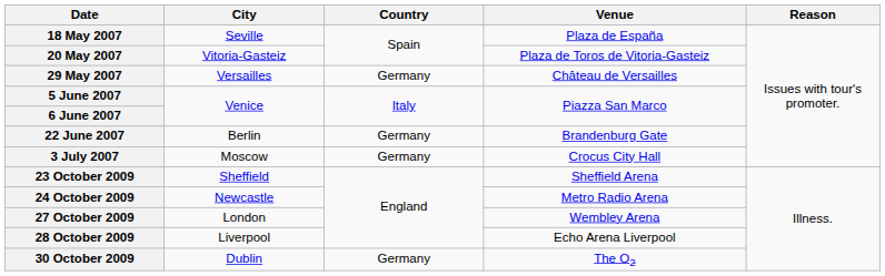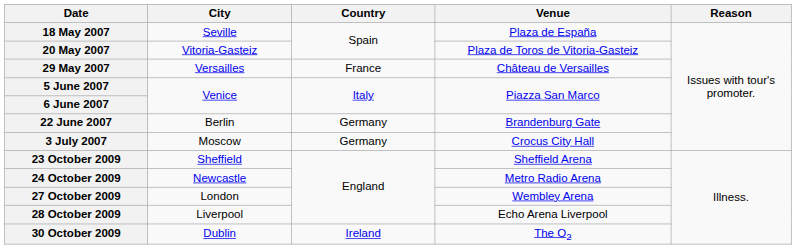 <table class="wikitable plainrowheaders" style="text-align:center;">
 <tr>
 <th scope="col" style="width:12em;">Date</th>
 <th scope="col" style="width:12em;">City</th>
 <th scope="col" style="width:12em;">Country</th>
 <th scope="col" style="width:20em;">Venue</th>
 <th scope="col" style="width:10em;">Reason</th>
 </tr>
 <tr>
 <th scope="row">18 May 2007</th>
 <td><a href='#'>Seville</a></td>
 <td rowspan="2">Spain</td>
 <td><a href='#'>Plaza de España</a></td>
 <td rowspan="7">Issues with tour's promoter.</td>
 </tr>
 <tr>
 <th scope="row">20 May 2007</th>
 <td><a href='#'>Vitoria-Gasteiz</a></td>
 <td><a href='#'>Plaza de Toros de Vitoria-Gasteiz</a></td>
 </tr>
 <tr>
 <th scope="row">29 May 2007</th>
 <td><a href='#'>Versailles</a></td>
-<td>Germany</td>
+<td>France</td>
 <td><a href='#'>Château de Versailles</a></td>
 </tr>
 <tr>
 <th scope="row">5 June 2007</th>
 <td rowspan="2"><a href='#'>Venice</a></td>
 <td rowspan="2"><a href='#'>Italy</a></td>
 <td rowspan="2"><a href='#'>Piazza San Marco</a></td>
 </tr>
 <tr>
 <th scope="row">6 June 2007</th>
 </tr>
 <tr>
 <th scope="row">22 June 2007</th>
 <td>Berlin</td>
 <td>Germany</td>
 <td><a href='#'>Brandenburg Gate</a></td>
 </tr>
 <tr>
 <th scope="row">3 July 2007</th>
 <td>Moscow</td>
 <td>Germany</td>
 <td><a href='#'>Crocus City Hall</a></td>
 </tr>
 <tr>
 <th scope="row">23 October 2009</th>
 <td><a href='#'>Sheffield</a></td>
 <td rowspan="4">England</td>
 <td><a href='#'>Sheffield Arena</a></td>
 <td rowspan="5">Illness.</td>
 </tr>
 <tr>
 <th scope="row">24 October 2009</th>
 <td><a href='#'>Newcastle</a></td>
 <td><a href='#'>Metro Radio Arena</a></td>
 </tr>
 <tr>
 <th scope="row">27 October 2009</th>
 <td>London</td>
 <td><a href='#'>Wembley Arena</a></td>
 </tr>
 <tr>
 <th scope="row">28 October 2009</th>
 <td>Liverpool</td>
 <td>Echo Arena Liverpool</td>
 </tr>
 <tr>
 <th scope="row">30 October 2009</th>
 <td><a href='#'>Dublin</a></td>
-<td>Germany</td>
+<td><a href='#'>Ireland</a></td>
 <td><a href='#'>The O<sub>2</sub></a></td>
 </tr>
 </table>
